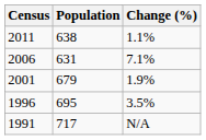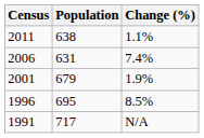 <table class="wikitable">
 <tr>
 <th>Census</th>
 <th>Population</th>
 <th>Change (%)</th>
 </tr>
 <tr>
 <td>2011</td>
 <td>638</td>
 <td> 1.1%</td>
 </tr>
 <tr>
 <td>2006</td>
 <td>631</td>
-<td> 7.1%</td>
+<td> 7.4%</td>
 </tr>
 <tr>
 <td>2001</td>
 <td>679</td>
 <td> 1.9%</td>
 </tr>
 <tr>
 <td>1996</td>
 <td>695</td>
-<td> 3.5%</td>
+<td> 8.5%</td>
 </tr>
 <tr>
 <td>1991</td>
 <td>717</td>
 <td>N/A</td>
 </tr>
 </table>
